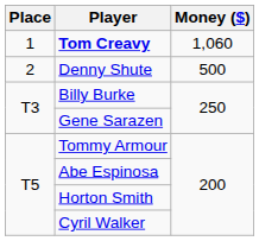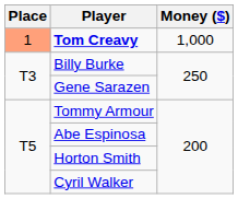 <table class=wikitable>
 <tr>
 <th>Place</th>
 <th>Player</th>
 <th>Money (<a href='#'>$</a>)</th>
 </tr>
 <tr>
-<td align=center>1</td>
+<td align=center style="background: lightsalmon;">1</td>
 <td> <strong><a href='#'>Tom Creavy</a></strong></td>
-<td align=center>1,060</td>
-</tr>
-<tr>
-<td align=center>2</td>
-<td> <a href='#'>Denny Shute</a></td>
-<td align=center>500</td>
+<td align=center>1,000</td>
 </tr>
 <tr>
 <td align=center rowspan=2>T3</td>
 <td> <a href='#'>Billy Burke</a></td>
 <td align=center rowspan=2>250</td>
 </tr>
 <tr>
 <td> <a href='#'>Gene Sarazen</a></td>
 </tr>
 <tr>
 <td align=center rowspan=4>T5</td>
 <td> <a href='#'>Tommy Armour</a></td>
 <td align=center rowspan=4>200</td>
 </tr>
 <tr>
 <td> <a href='#'>Abe Espinosa</a></td>
 </tr>
 <tr>
 <td> <a href='#'>Horton Smith</a></td>
 </tr>
 <tr>
 <td> <a href='#'>Cyril Walker</a></td>
 </tr>
 </table>
